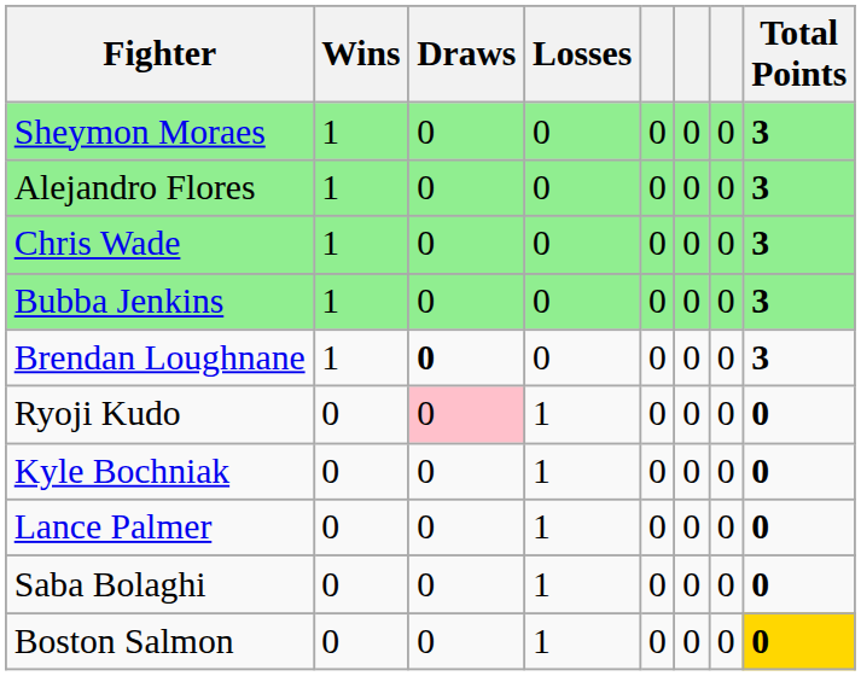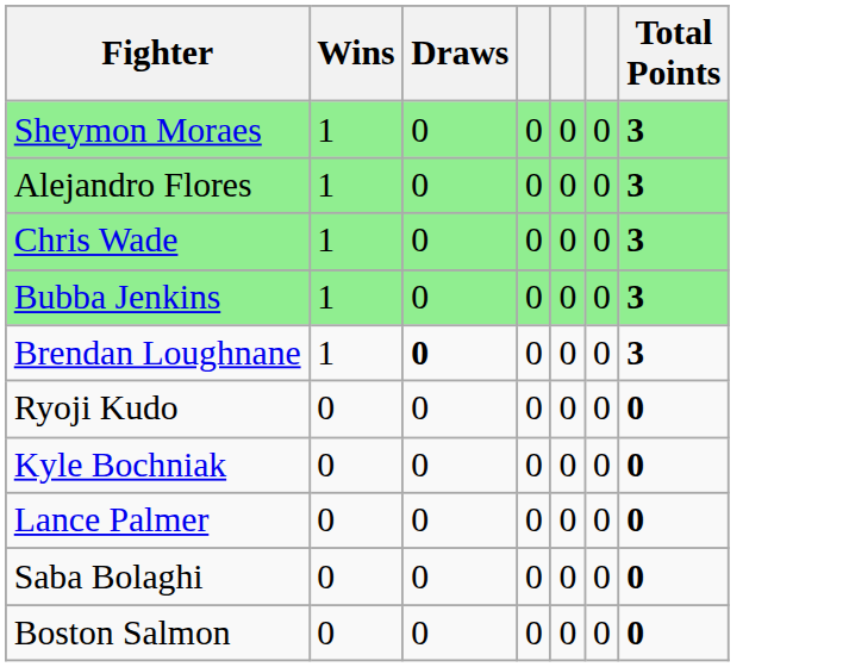 <table class="wikitable sortable">
 <tr>
 <th>Fighter</th>
 <th>Wins</th>
 <th>Draws</th>
-<th>Losses</th>
 <th></th>
 <th></th>
 <th></th>
 <th>Total<br> Points</th>
 </tr>
 <tr style="background:#90EE90;">
 <td><a href='#'>Sheymon Moraes</a></td>
 <td>1</td>
-<td>0</td>
 <td>0</td>
 <td>0</td>
 <td>0</td>
 <td>0</td>
 <td><strong>3</strong></td>
 </tr>
 <tr style="background:#90EE90;">
 <td>Alejandro Flores</td>
 <td>1</td>
 <td>0</td>
 <td>0</td>
 <td>0</td>
 <td>0</td>
-<td>0</td>
 <td><strong>3</strong></td>
 </tr>
 <tr style="background:#90EE90;">
 <td><a href='#'>Chris Wade</a></td>
 <td>1</td>
-<td>0</td>
 <td>0</td>
 <td>0</td>
 <td>0</td>
 <td>0</td>
 <td><strong>3</strong></td>
 </tr>
 <tr style="background:#90EE90;">
 <td><a href='#'>Bubba Jenkins</a></td>
 <td>1</td>
 <td>0</td>
 <td>0</td>
 <td>0</td>
 <td>0</td>
-<td>0</td>
 <td><strong>3</strong></td>
 </tr>
 <tr>
 <td><a href='#'>Brendan Loughnane</a></td>
 <td>1</td>
 <td><strong>0</strong></td>
 <td>0</td>
 <td>0</td>
 <td>0</td>
-<td>0</td>
 <td><strong>3</strong></td>
 </tr>
 <tr>
 <td>Ryoji Kudo</td>
 <td>0</td>
-<td style="background: pink;">0</td>
-<td>1</td>
+<td>0</td>
 <td>0</td>
 <td>0</td>
 <td>0</td>
 <td><strong>0</strong></td>
 </tr>
 <tr>
 <td><a href='#'>Kyle Bochniak</a></td>
 <td>0</td>
 <td>0</td>
-<td>1</td>
 <td>0</td>
 <td>0</td>
 <td>0</td>
 <td><strong>0</strong></td>
 </tr>
 <tr>
 <td><a href='#'>Lance Palmer</a></td>
 <td>0</td>
 <td>0</td>
-<td>1</td>
 <td>0</td>
 <td>0</td>
 <td>0</td>
 <td><strong>0</strong></td>
 </tr>
 <tr>
 <td>Saba Bolaghi</td>
 <td>0</td>
 <td>0</td>
-<td>1</td>
 <td>0</td>
 <td>0</td>
 <td>0</td>
 <td><strong>0</strong></td>
 </tr>
 <tr>
 <td>Boston Salmon</td>
 <td>0</td>
 <td>0</td>
-<td>1</td>
 <td>0</td>
 <td>0</td>
 <td>0</td>
-<td style="background: gold;"><strong>0</strong></td>
+<td><strong>0</strong></td>
 </tr>
 </table>
